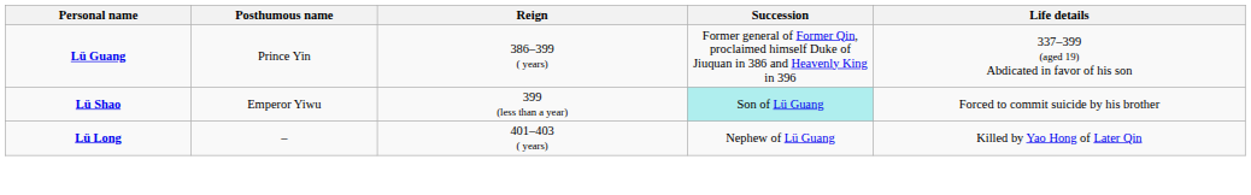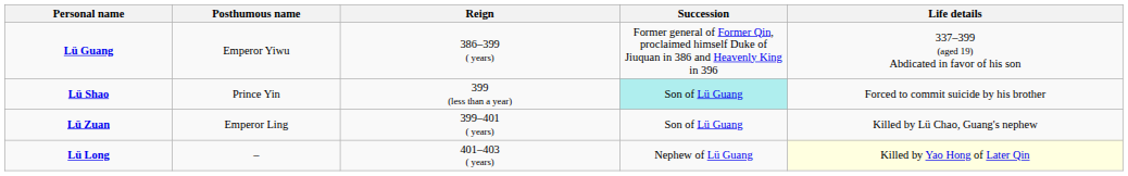 <table class="wikitable plainrowheaders" style="text-align:center; width:100%;">
 <tr>
 <th scope="col" width="15%">Personal name</th>
 <th scope="col" width="15%">Posthumous name</th>
 <th scope="col" width="25%">Reign</th>
 <th scope="col" width="15%">Succession</th>
 <th scope="col" width="30%">Life details</th>
 </tr>
 <tr>
 <td><strong><a href='#'>Lü Guang</a></strong><br></td>
-<td>Prince Yin<br></td>
+<td>Emperor Yiwu<br></td>
 <td>386–399<br><small>( years)</small><br><small></small></td>
 <td>Former general of <a href='#'>Former Qin</a>, proclaimed himself Duke of Jiuquan in 386 and <a href='#'>Heavenly King</a> in 396</td>
 <td>337–399<br><small>(aged 19)</small><br>Abdicated in favor of his son</td>
 </tr>
 <tr>
 <td><strong><a href='#'>Lü Shao</a></strong><br></td>
-<td>Emperor Yiwu<br></td>
+<td>Prince Yin<br></td>
 <td>399<br><small>(less than a year)</small></td>
 <td style="background: paleturquoise;">Son of <a href='#'>Lü Guang</a></td>
 <td>Forced to commit suicide by his brother</td>
+</tr>
+<tr>
+<td><strong><a href='#'>Lü Zuan</a></strong><br></td>
+<td>Emperor Ling<br></td>
+<td>399–401<br><small>( years)</small><br><small></small></td>
+<td>Son of <a href='#'>Lü Guang</a></td>
+<td>Killed by Lü Chao, Guang's nephew</td>
 </tr>
 <tr>
 <td><strong><a href='#'>Lü Long</a></strong><br></td>
 <td>–</td>
 <td>401–403<br><small>( years)</small><br><small></small></td>
 <td>Nephew of <a href='#'>Lü Guang</a></td>
-<td>Killed by <a href='#'>Yao Hong</a> of <a href='#'>Later Qin</a></td>
+<td style="background: lightyellow;">Killed by <a href='#'>Yao Hong</a> of <a href='#'>Later Qin</a></td>
 </tr>
 </table>
